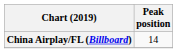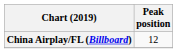 <table class="wikitable sortable plainrowheaders" style="text-align:center">
 <tr>
 <th scope="col">Chart (2019)</th>
 <th scope="col">Peak<br>position</th>
 </tr>
 <tr>
 <th scope="row">China Airplay/FL (<em><a href='#'>Billboard</a></em>)</th>
-<td>14</td>
+<td>12</td>
 </tr>
 <tr>
 </tr>
 <tr>
 </tr>
 <tr>
 </tr>
 </table>
